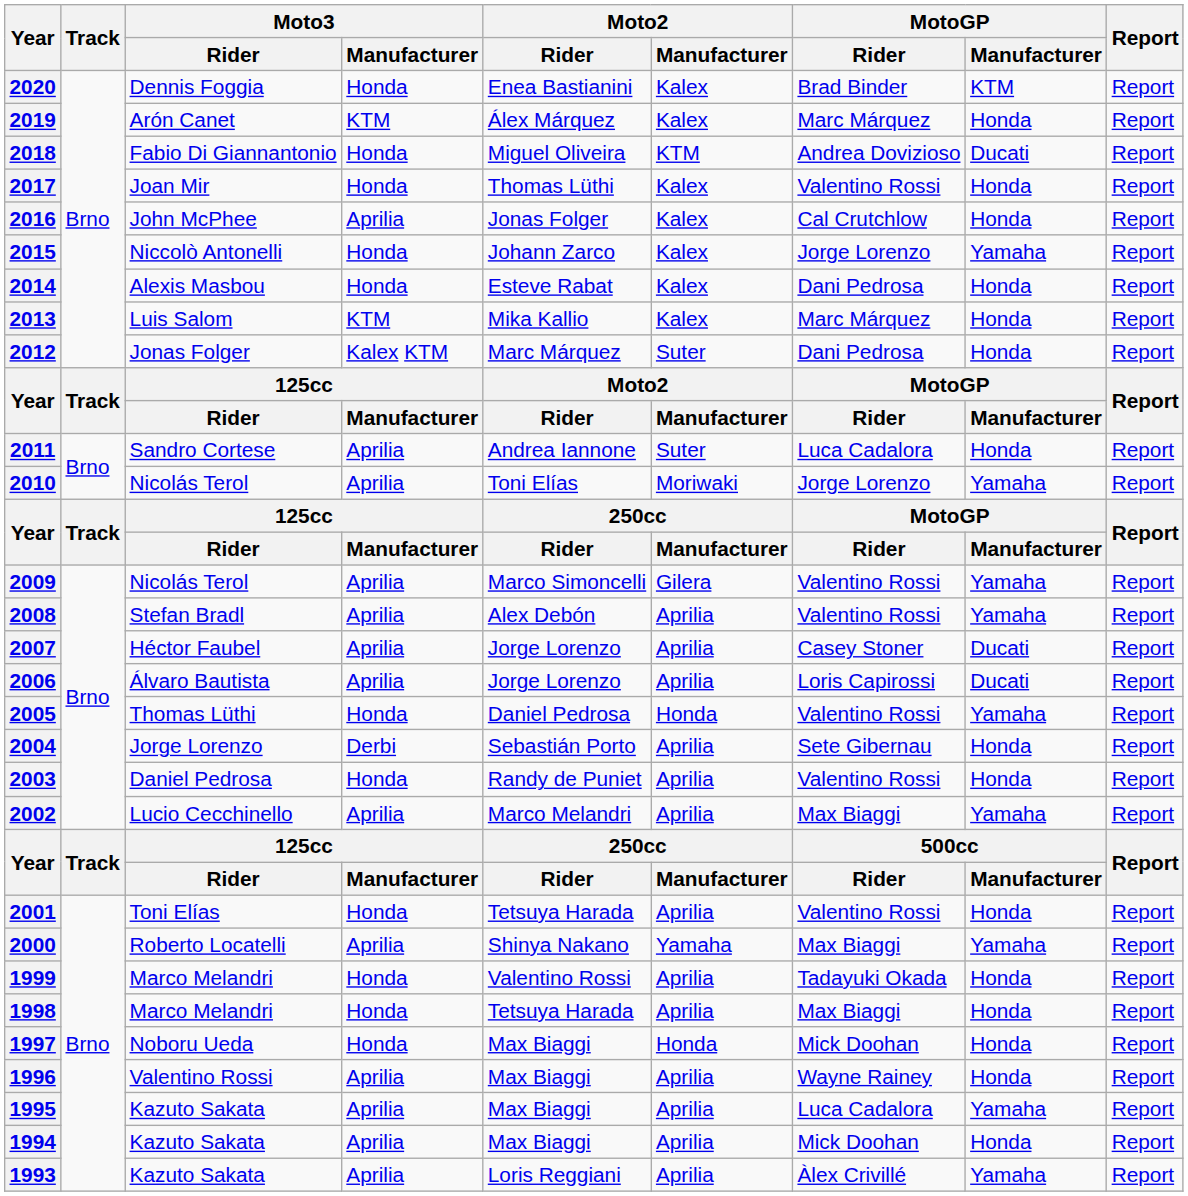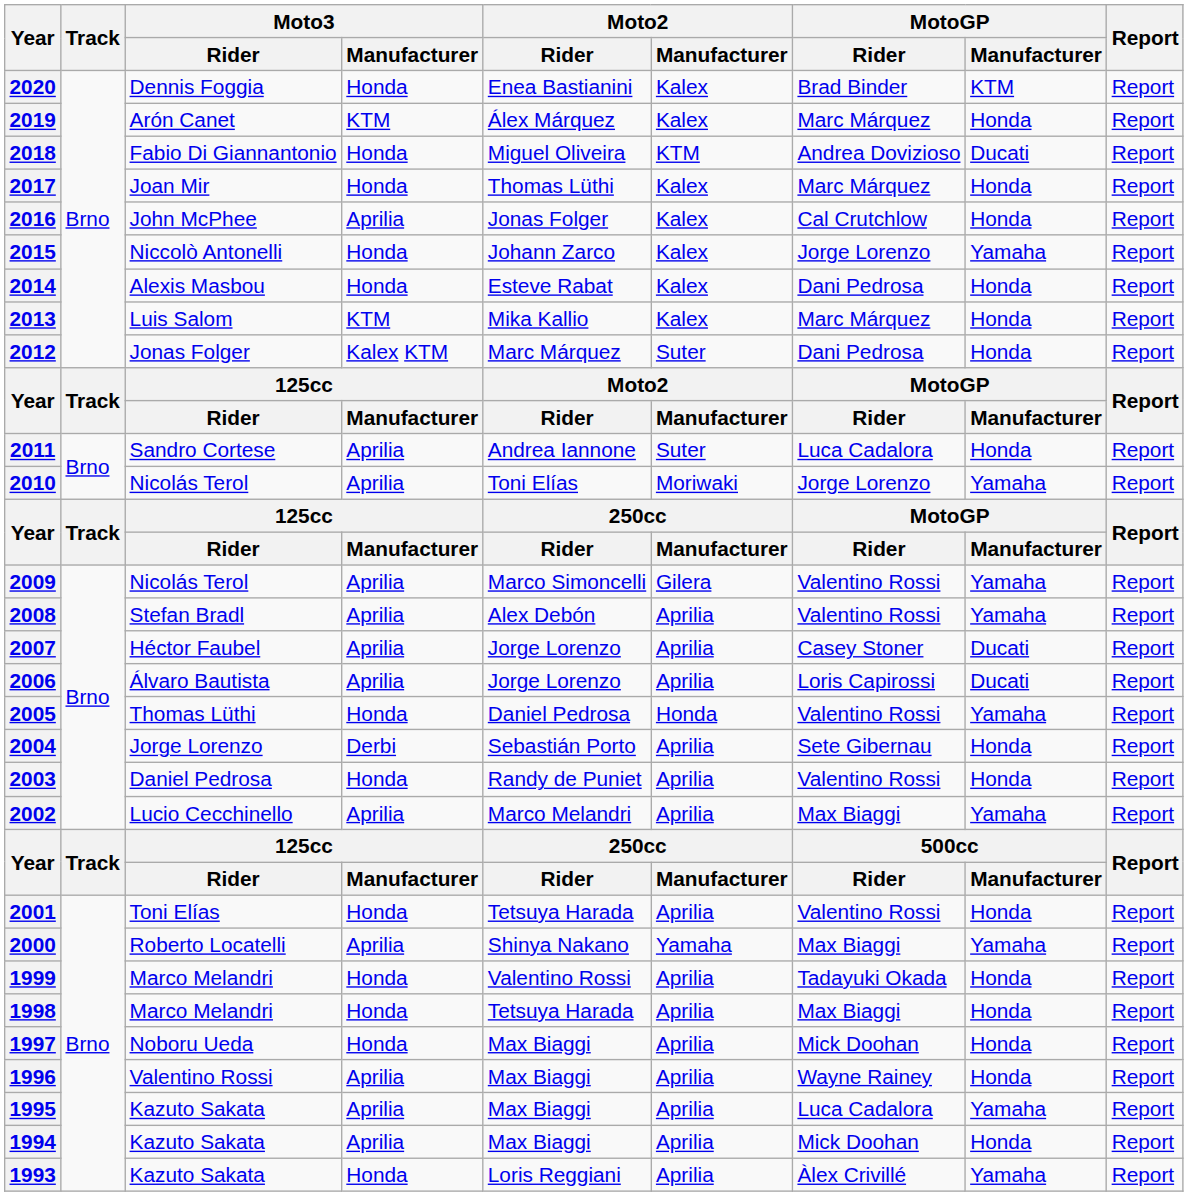 <table class="wikitable" style="font-size: 95%;">
 <tr>
 <th rowspan=2>Year</th>
 <th rowspan=2>Track</th>
 <th colspan=2>Moto3</th>
 <th colspan=2>Moto2</th>
 <th colspan=2>MotoGP</th>
 <th rowspan=2>Report</th>
 </tr>
 <tr>
 <th>Rider</th>
 <th>Manufacturer</th>
 <th>Rider</th>
 <th>Manufacturer</th>
 <th>Rider</th>
 <th>Manufacturer</th>
 </tr>
 <tr>
 <th><a href='#'>2020</a></th>
 <td rowspan="9"><a href='#'>Brno</a></td>
 <td> <a href='#'>Dennis Foggia</a></td>
 <td><a href='#'>Honda</a></td>
 <td> <a href='#'>Enea Bastianini</a></td>
 <td><a href='#'>Kalex</a></td>
 <td> <a href='#'>Brad Binder</a></td>
 <td><a href='#'>KTM</a></td>
 <td><a href='#'>Report</a></td>
 </tr>
 <tr>
 <th><a href='#'>2019</a></th>
 <td> <a href='#'>Arón Canet</a></td>
 <td><a href='#'>KTM</a></td>
 <td> <a href='#'>Álex Márquez</a></td>
 <td><a href='#'>Kalex</a></td>
 <td> <a href='#'>Marc Márquez</a></td>
 <td><a href='#'>Honda</a></td>
 <td><a href='#'>Report</a></td>
 </tr>
 <tr>
 <th><a href='#'>2018</a></th>
 <td> <a href='#'>Fabio Di Giannantonio</a></td>
 <td><a href='#'>Honda</a></td>
 <td> <a href='#'>Miguel Oliveira</a></td>
 <td><a href='#'>KTM</a></td>
 <td> <a href='#'>Andrea Dovizioso</a></td>
 <td><a href='#'>Ducati</a></td>
 <td><a href='#'>Report</a></td>
 </tr>
 <tr>
 <th><a href='#'>2017</a></th>
 <td> <a href='#'>Joan Mir</a></td>
 <td><a href='#'>Honda</a></td>
 <td> <a href='#'>Thomas Lüthi</a></td>
 <td><a href='#'>Kalex</a></td>
-<td> <a href='#'>Valentino Rossi</a></td>
+<td> <a href='#'>Marc Márquez</a></td>
 <td><a href='#'>Honda</a></td>
 <td><a href='#'>Report</a></td>
 </tr>
 <tr>
 <th><a href='#'>2016</a></th>
 <td> <a href='#'>John McPhee</a></td>
 <td><a href='#'>Aprilia</a></td>
 <td> <a href='#'>Jonas Folger</a></td>
 <td><a href='#'>Kalex</a></td>
 <td> <a href='#'>Cal Crutchlow</a></td>
 <td><a href='#'>Honda</a></td>
 <td><a href='#'>Report</a></td>
 </tr>
 <tr>
 <th><a href='#'>2015</a></th>
 <td> <a href='#'>Niccolò Antonelli</a></td>
 <td><a href='#'>Honda</a></td>
 <td> <a href='#'>Johann Zarco</a></td>
 <td><a href='#'>Kalex</a></td>
 <td> <a href='#'>Jorge Lorenzo</a></td>
 <td><a href='#'>Yamaha</a></td>
 <td><a href='#'>Report</a></td>
 </tr>
 <tr>
 <th><a href='#'>2014</a></th>
 <td> <a href='#'>Alexis Masbou</a></td>
 <td><a href='#'>Honda</a></td>
 <td> <a href='#'>Esteve Rabat</a></td>
 <td><a href='#'>Kalex</a></td>
 <td> <a href='#'>Dani Pedrosa</a></td>
 <td><a href='#'>Honda</a></td>
 <td><a href='#'>Report</a></td>
 </tr>
 <tr>
 <th><a href='#'>2013</a></th>
 <td> <a href='#'>Luis Salom</a></td>
 <td><a href='#'>KTM</a></td>
 <td> <a href='#'>Mika Kallio</a></td>
 <td><a href='#'>Kalex</a></td>
 <td> <a href='#'>Marc Márquez</a></td>
 <td><a href='#'>Honda</a></td>
 <td><a href='#'>Report</a></td>
 </tr>
 <tr>
 <th><a href='#'>2012</a></th>
 <td> <a href='#'>Jonas Folger</a></td>
 <td><a href='#'>Kalex</a> <a href='#'>KTM</a></td>
 <td> <a href='#'>Marc Márquez</a></td>
 <td><a href='#'>Suter</a></td>
 <td> <a href='#'>Dani Pedrosa</a></td>
 <td><a href='#'>Honda</a></td>
 <td><a href='#'>Report</a></td>
 </tr>
 <tr>
 <th rowspan=2>Year</th>
 <th rowspan=2>Track</th>
 <th colspan=2>125cc</th>
 <th colspan=2>Moto2</th>
 <th colspan=2>MotoGP</th>
 <th rowspan=2>Report</th>
 </tr>
 <tr>
 <th>Rider</th>
 <th>Manufacturer</th>
 <th>Rider</th>
 <th>Manufacturer</th>
 <th>Rider</th>
 <th>Manufacturer</th>
 </tr>
 <tr>
 <th><a href='#'>2011</a></th>
 <td rowspan="2"><a href='#'>Brno</a></td>
 <td> <a href='#'>Sandro Cortese</a></td>
 <td><a href='#'>Aprilia</a></td>
 <td> <a href='#'>Andrea Iannone</a></td>
 <td><a href='#'>Suter</a></td>
 <td> <a href='#'>Luca Cadalora</a></td>
 <td><a href='#'>Honda</a></td>
 <td><a href='#'>Report</a></td>
 </tr>
 <tr>
 <th><a href='#'>2010</a></th>
 <td> <a href='#'>Nicolás Terol</a></td>
 <td><a href='#'>Aprilia</a></td>
 <td> <a href='#'>Toni Elías</a></td>
 <td><a href='#'>Moriwaki</a></td>
 <td> <a href='#'>Jorge Lorenzo</a></td>
 <td><a href='#'>Yamaha</a></td>
 <td><a href='#'>Report</a></td>
 </tr>
 <tr>
 <th rowspan=2>Year</th>
 <th rowspan=2>Track</th>
 <th colspan=2>125cc</th>
 <th colspan=2>250cc</th>
 <th colspan=2>MotoGP</th>
 <th rowspan=2>Report</th>
 </tr>
 <tr>
 <th>Rider</th>
 <th>Manufacturer</th>
 <th>Rider</th>
 <th>Manufacturer</th>
 <th>Rider</th>
 <th>Manufacturer</th>
 </tr>
 <tr>
 <th><a href='#'>2009</a></th>
 <td rowspan="8"><a href='#'>Brno</a></td>
 <td> <a href='#'>Nicolás Terol</a></td>
 <td><a href='#'>Aprilia</a></td>
 <td> <a href='#'>Marco Simoncelli</a></td>
 <td><a href='#'>Gilera</a></td>
 <td> <a href='#'>Valentino Rossi</a></td>
 <td><a href='#'>Yamaha</a></td>
 <td><a href='#'>Report</a></td>
 </tr>
 <tr>
 <th><a href='#'>2008</a></th>
 <td> <a href='#'>Stefan Bradl</a></td>
 <td><a href='#'>Aprilia</a></td>
 <td> <a href='#'>Alex Debón</a></td>
 <td><a href='#'>Aprilia</a></td>
 <td> <a href='#'>Valentino Rossi</a></td>
 <td><a href='#'>Yamaha</a></td>
 <td><a href='#'>Report</a></td>
 </tr>
 <tr>
 <th><a href='#'>2007</a></th>
 <td> <a href='#'>Héctor Faubel</a></td>
 <td><a href='#'>Aprilia</a></td>
 <td> <a href='#'>Jorge Lorenzo</a></td>
 <td><a href='#'>Aprilia</a></td>
 <td> <a href='#'>Casey Stoner</a></td>
 <td><a href='#'>Ducati</a></td>
 <td><a href='#'>Report</a></td>
 </tr>
 <tr>
 <th><a href='#'>2006</a></th>
 <td> <a href='#'>Álvaro Bautista</a></td>
 <td><a href='#'>Aprilia</a></td>
 <td> <a href='#'>Jorge Lorenzo</a></td>
 <td><a href='#'>Aprilia</a></td>
 <td> <a href='#'>Loris Capirossi</a></td>
 <td><a href='#'>Ducati</a></td>
 <td><a href='#'>Report</a></td>
 </tr>
 <tr>
 <th><a href='#'>2005</a></th>
 <td> <a href='#'>Thomas Lüthi</a></td>
 <td><a href='#'>Honda</a></td>
 <td> <a href='#'>Daniel Pedrosa</a></td>
 <td><a href='#'>Honda</a></td>
 <td> <a href='#'>Valentino Rossi</a></td>
 <td><a href='#'>Yamaha</a></td>
 <td><a href='#'>Report</a></td>
 </tr>
 <tr>
 <th><a href='#'>2004</a></th>
 <td> <a href='#'>Jorge Lorenzo</a></td>
 <td><a href='#'>Derbi</a></td>
 <td> <a href='#'>Sebastián Porto</a></td>
 <td><a href='#'>Aprilia</a></td>
 <td> <a href='#'>Sete Gibernau</a></td>
 <td><a href='#'>Honda</a></td>
 <td><a href='#'>Report</a></td>
 </tr>
 <tr>
 <th><a href='#'>2003</a></th>
 <td> <a href='#'>Daniel Pedrosa</a></td>
 <td><a href='#'>Honda</a></td>
 <td> <a href='#'>Randy de Puniet</a></td>
 <td><a href='#'>Aprilia</a></td>
 <td> <a href='#'>Valentino Rossi</a></td>
 <td><a href='#'>Honda</a></td>
 <td><a href='#'>Report</a></td>
 </tr>
 <tr>
 <th><a href='#'>2002</a></th>
 <td> <a href='#'>Lucio Cecchinello</a></td>
 <td><a href='#'>Aprilia</a></td>
 <td> <a href='#'>Marco Melandri</a></td>
 <td><a href='#'>Aprilia</a></td>
 <td> <a href='#'>Max Biaggi</a></td>
 <td><a href='#'>Yamaha</a></td>
 <td><a href='#'>Report</a></td>
 </tr>
 <tr>
 <th rowspan=2>Year</th>
 <th rowspan=2>Track</th>
 <th colspan=2>125cc</th>
 <th colspan=2>250cc</th>
 <th colspan=2>500cc</th>
 <th rowspan=2>Report</th>
 </tr>
 <tr>
 <th>Rider</th>
 <th>Manufacturer</th>
 <th>Rider</th>
 <th>Manufacturer</th>
 <th>Rider</th>
 <th>Manufacturer</th>
 </tr>
 <tr>
 <th><a href='#'>2001</a></th>
 <td rowspan="9"><a href='#'>Brno</a></td>
 <td> <a href='#'>Toni Elías</a></td>
 <td><a href='#'>Honda</a></td>
 <td> <a href='#'>Tetsuya Harada</a></td>
 <td><a href='#'>Aprilia</a></td>
 <td> <a href='#'>Valentino Rossi</a></td>
 <td><a href='#'>Honda</a></td>
 <td><a href='#'>Report</a></td>
 </tr>
 <tr>
 <th><a href='#'>2000</a></th>
 <td> <a href='#'>Roberto Locatelli</a></td>
 <td><a href='#'>Aprilia</a></td>
 <td> <a href='#'>Shinya Nakano</a></td>
 <td><a href='#'>Yamaha</a></td>
 <td> <a href='#'>Max Biaggi</a></td>
 <td><a href='#'>Yamaha</a></td>
 <td><a href='#'>Report</a></td>
 </tr>
 <tr>
 <th><a href='#'>1999</a></th>
 <td> <a href='#'>Marco Melandri</a></td>
 <td><a href='#'>Honda</a></td>
 <td> <a href='#'>Valentino Rossi</a></td>
 <td><a href='#'>Aprilia</a></td>
 <td> <a href='#'>Tadayuki Okada</a></td>
 <td><a href='#'>Honda</a></td>
 <td><a href='#'>Report</a></td>
 </tr>
 <tr>
 <th><a href='#'>1998</a></th>
 <td> <a href='#'>Marco Melandri</a></td>
 <td><a href='#'>Honda</a></td>
 <td> <a href='#'>Tetsuya Harada</a></td>
 <td><a href='#'>Aprilia</a></td>
 <td> <a href='#'>Max Biaggi</a></td>
 <td><a href='#'>Honda</a></td>
 <td><a href='#'>Report</a></td>
 </tr>
 <tr>
 <th><a href='#'>1997</a></th>
 <td> <a href='#'>Noboru Ueda</a></td>
 <td><a href='#'>Honda</a></td>
 <td> <a href='#'>Max Biaggi</a></td>
-<td><a href='#'>Honda</a></td>
+<td><a href='#'>Aprilia</a></td>
 <td> <a href='#'>Mick Doohan</a></td>
 <td><a href='#'>Honda</a></td>
 <td><a href='#'>Report</a></td>
 </tr>
 <tr>
 <th><a href='#'>1996</a></th>
 <td> <a href='#'>Valentino Rossi</a></td>
 <td><a href='#'>Aprilia</a></td>
 <td> <a href='#'>Max Biaggi</a></td>
 <td><a href='#'>Aprilia</a></td>
 <td> <a href='#'>Wayne Rainey</a></td>
 <td><a href='#'>Honda</a></td>
 <td><a href='#'>Report</a></td>
 </tr>
 <tr>
 <th><a href='#'>1995</a></th>
 <td> <a href='#'>Kazuto Sakata</a></td>
 <td><a href='#'>Aprilia</a></td>
 <td> <a href='#'>Max Biaggi</a></td>
 <td><a href='#'>Aprilia</a></td>
 <td> <a href='#'>Luca Cadalora</a></td>
 <td><a href='#'>Yamaha</a></td>
 <td><a href='#'>Report</a></td>
 </tr>
 <tr>
 <th><a href='#'>1994</a></th>
 <td> <a href='#'>Kazuto Sakata</a></td>
 <td><a href='#'>Aprilia</a></td>
 <td> <a href='#'>Max Biaggi</a></td>
 <td><a href='#'>Aprilia</a></td>
 <td> <a href='#'>Mick Doohan</a></td>
 <td><a href='#'>Honda</a></td>
 <td><a href='#'>Report</a></td>
 </tr>
 <tr>
 <th><a href='#'>1993</a></th>
 <td> <a href='#'>Kazuto Sakata</a></td>
-<td><a href='#'>Aprilia</a></td>
+<td><a href='#'>Honda</a></td>
 <td> <a href='#'>Loris Reggiani</a></td>
 <td><a href='#'>Aprilia</a></td>
 <td> <a href='#'>Àlex Crivillé</a></td>
 <td><a href='#'>Yamaha</a></td>
 <td><a href='#'>Report</a></td>
 </tr>
 </table>
